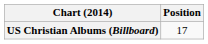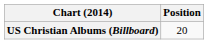 <table class="wikitable plainrowheaders" style="text-align:center">
 <tr>
 <th scope="col">Chart (2014)</th>
 <th scope="col">Position</th>
 </tr>
 <tr>
 <th scope="row">US Christian Albums (<em>Billboard</em>)</th>
-<td>17</td>
+<td>20</td>
 </tr>
 </table>
